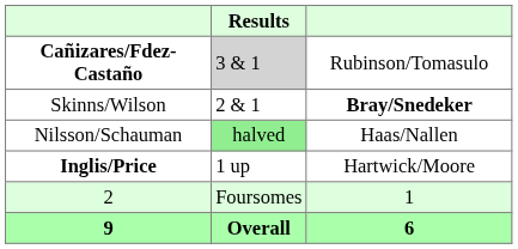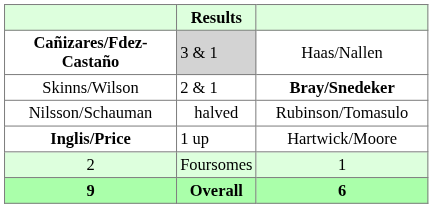 <table border="1" cellpadding="3" style="border-collapse:collapse; text-align:center;">
 <tr style="background:#ddffdd;">
 <th width=160></th>
 <th>Results</th>
 <th width=160></th>
 </tr>
 <tr>
 <td><strong>Cañizares/Fdez-Castaño</strong></td>
 <td align=left style="background: lightgrey;"> 3 & 1</td>
-<td>Rubinson/Tomasulo</td>
+<td>Haas/Nallen</td>
 </tr>
 <tr>
 <td>Skinns/Wilson</td>
 <td align=left> 2 & 1</td>
 <td><strong>Bray/Snedeker</strong></td>
 </tr>
 <tr>
 <td>Nilsson/Schauman</td>
-<td style="background: lightgreen;">halved</td>
-<td>Haas/Nallen</td>
+<td>halved</td>
+<td>Rubinson/Tomasulo</td>
 </tr>
 <tr>
 <td><strong>Inglis/Price</strong></td>
 <td align=left> 1 up</td>
 <td>Hartwick/Moore</td>
 </tr>
 <tr style="background:#ddffdd;">
 <td>2</td>
 <td>Foursomes</td>
 <td>1</td>
 </tr>
 <tr style="background:#aaffaa;">
 <th>9</th>
 <th>Overall</th>
 <th>6</th>
 </tr>
 </table>
